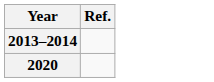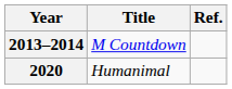 <table class="wikitable plainrowheaders sortable">
 <tr>
 <th>Year</th>
+<th>Title</th>
 <th>Ref.</th>
 </tr>
 <tr>
 <th scope="row">2013–2014</th>
+<td><em><a href='#'>M Countdown</a></em></td>
 <td style="text-align:center"></td>
 </tr>
 <tr>
 <th scope="row">2020</th>
+<td><em>Humanimal</em></td>
 <td style="text-align:center"></td>
 </tr>
 </table>
